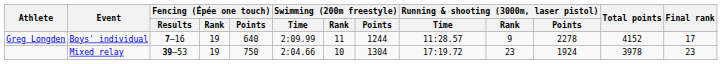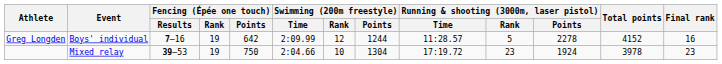 <table class="wikitable" border="1" style="font-size:90%">
 <tr>
 <th rowspan=2>Athlete</th>
 <th rowspan=2>Event</th>
 <th colspan=3>Fencing (Épée one touch)</th>
 <th colspan=3>Swimming (200m freestyle)</th>
 <th colspan=3>Running & shooting (3000m, laser pistol)</th>
 <th rowspan=2>Total points</th>
 <th rowspan=2>Final rank</th>
 </tr>
 <tr>
 <th>Results</th>
 <th>Rank</th>
 <th>Points</th>
 <th>Time</th>
 <th>Rank</th>
 <th>Points</th>
 <th>Time</th>
 <th>Rank</th>
 <th>Points</th>
 </tr>
 <tr>
 <td><a href='#'>Greg Longden</a></td>
 <td><a href='#'>Boys' individual</a></td>
 <td align=center><strong>7</strong>–16</td>
 <td align=center>19</td>
-<td align=center>640</td>
+<td align=center>642</td>
 <td align=center>2:09.99</td>
-<td align=center>11</td>
+<td align=center>12</td>
 <td align=center>1244</td>
 <td align=center>11:28.57</td>
-<td align=center>9</td>
+<td align=center>5</td>
 <td align=center>2278</td>
 <td align=center>4152</td>
-<td align=center>17</td>
+<td align=center>16</td>
 </tr>
 <tr>
 <td><br></td>
 <td><a href='#'>Mixed relay</a></td>
 <td align=center><strong>39</strong>–53</td>
 <td align=center>19</td>
 <td align=center>750</td>
 <td align=center>2:04.66</td>
 <td align=center>10</td>
 <td align=center>1304</td>
 <td align=center>17:19.72</td>
 <td align=center>23</td>
 <td align=center>1924</td>
 <td align=center>3978</td>
 <td align=center>23</td>
 </tr>
 </table>
